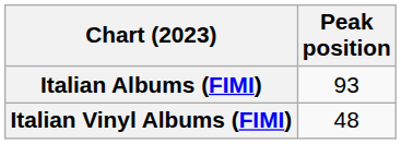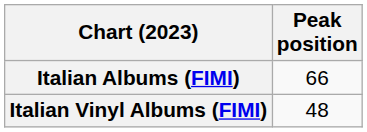 <table class="wikitable plainrowheaders" style="text-align:center">
 <tr>
 <th scope="col">Chart (2023)</th>
 <th scope="col">Peak<br>position</th>
 </tr>
 <tr>
 <th scope="row">Italian Albums (<a href='#'>FIMI</a>)</th>
-<td>93</td>
+<td>66</td>
 </tr>
 <tr>
 <th scope="row">Italian Vinyl Albums (<a href='#'>FIMI</a>)</th>
 <td>48</td>
 </tr>
 </table>
